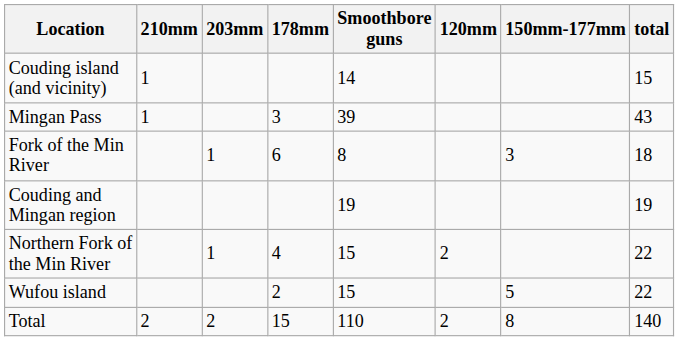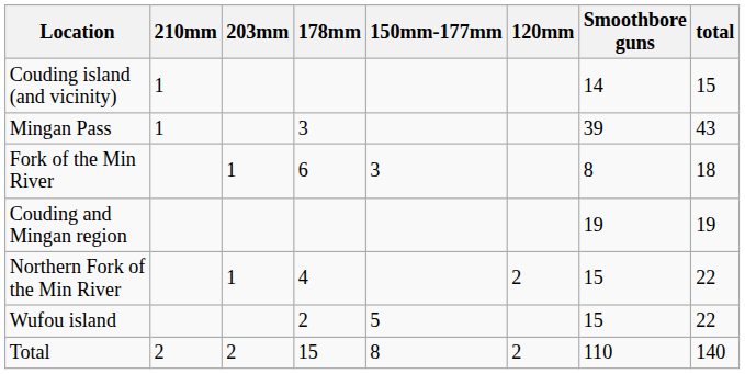 <table class="wikitable">
 <tr>
 <th>Location</th>
 <th>210mm</th>
 <th>203mm</th>
 <th>178mm</th>
+<th>150mm-177mm</th>
+<th>120mm</th>
 <th>Smoothbore<br>guns</th>
-<th>120mm</th>
-<th>150mm-177mm</th>
 <th>total</th>
 </tr>
 <tr>
 <td>Couding island<br>(and vicinity)</td>
 <td>1</td>
 <td></td>
 <td></td>
-<td>14</td>
 <td></td>
 <td></td>
+<td>14</td>
 <td>15</td>
 </tr>
 <tr>
 <td>Mingan Pass</td>
 <td>1</td>
 <td></td>
 <td>3</td>
-<td>39</td>
 <td></td>
 <td></td>
+<td>39</td>
 <td>43</td>
 </tr>
 <tr>
 <td>Fork of the Min<br>River</td>
 <td></td>
 <td>1</td>
 <td>6</td>
+<td>3</td>
+<td></td>
 <td>8</td>
-<td></td>
-<td>3</td>
 <td>18</td>
 </tr>
 <tr>
 <td>Couding and<br>Mingan region</td>
 <td></td>
 <td></td>
 <td></td>
-<td>19</td>
 <td></td>
 <td></td>
+<td>19</td>
 <td>19</td>
 </tr>
 <tr>
 <td>Northern Fork of<br>the Min River</td>
 <td></td>
 <td>1</td>
 <td>4</td>
+<td></td>
+<td>2</td>
 <td>15</td>
-<td>2</td>
-<td></td>
 <td>22</td>
 </tr>
 <tr>
 <td>Wufou island</td>
 <td></td>
 <td></td>
 <td>2</td>
+<td>5</td>
+<td></td>
 <td>15</td>
-<td></td>
-<td>5</td>
 <td>22</td>
 </tr>
 <tr>
 <td>Total</td>
 <td>2</td>
 <td>2</td>
 <td>15</td>
+<td>8</td>
+<td>2</td>
 <td>110</td>
-<td>2</td>
-<td>8</td>
 <td>140</td>
 </tr>
 </table>
